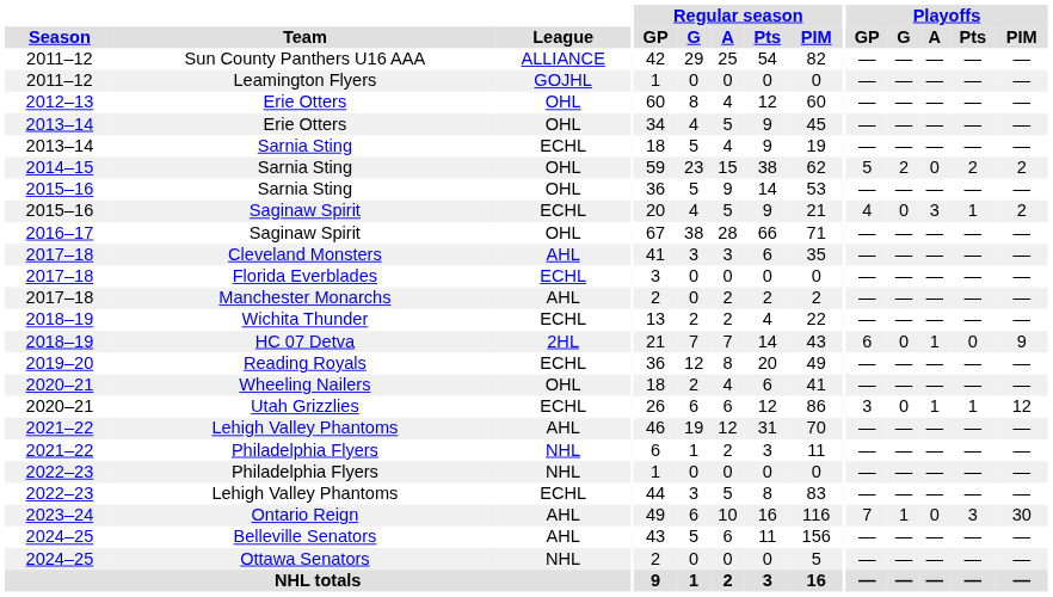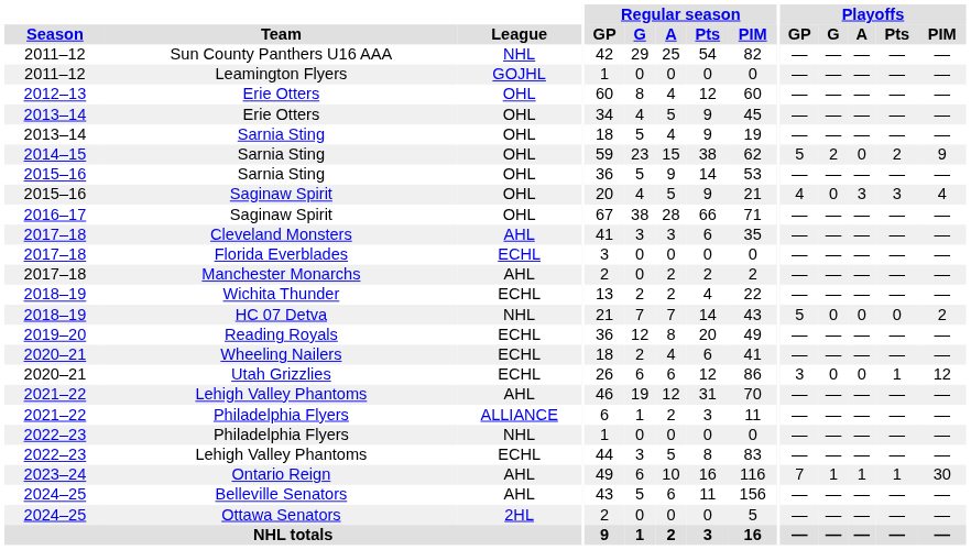 <table border="0" cellpadding="1" cellspacing="0" style="text-align:center; width:60em">
 <tr bgcolor="#e0e0e0">
 <th colspan="3" bgcolor="#ffffff"></th>
 <th rowspan="100" bgcolor="#ffffff"></th>
 <th colspan="5"><a href='#'>Regular season</a></th>
 <th rowspan="100" bgcolor="#ffffff"></th>
 <th colspan="5"><a href='#'>Playoffs</a></th>
 </tr>
 <tr bgcolor="#e0e0e0">
 <th><a href='#'>Season</a></th>
 <th>Team</th>
 <th>League</th>
 <th>GP</th>
 <th><a href='#'>G</a></th>
 <th><a href='#'>A</a></th>
 <th><a href='#'>Pts</a></th>
 <th><a href='#'>PIM</a></th>
 <th>GP</th>
 <th>G</th>
 <th>A</th>
 <th>Pts</th>
 <th>PIM</th>
 </tr>
 <tr>
 <td>2011–12</td>
 <td>Sun County Panthers U16 AAA</td>
-<td><a href='#'>ALLIANCE</a></td>
+<td><a href='#'>NHL</a></td>
 <td>42</td>
 <td>29</td>
 <td>25</td>
 <td>54</td>
 <td>82</td>
 <td>—</td>
 <td>—</td>
 <td>—</td>
 <td>—</td>
 <td>—</td>
 </tr>
 <tr bgcolor="#f0f0f0">
 <td>2011–12</td>
 <td>Leamington Flyers</td>
 <td><a href='#'>GOJHL</a></td>
 <td>1</td>
 <td>0</td>
 <td>0</td>
 <td>0</td>
 <td>0</td>
 <td>—</td>
 <td>—</td>
 <td>—</td>
 <td>—</td>
 <td>—</td>
 </tr>
 <tr>
 <td><a href='#'>2012–13</a></td>
 <td><a href='#'>Erie Otters</a></td>
 <td><a href='#'>OHL</a></td>
 <td>60</td>
 <td>8</td>
 <td>4</td>
 <td>12</td>
 <td>60</td>
 <td>—</td>
 <td>—</td>
 <td>—</td>
 <td>—</td>
 <td>—</td>
 </tr>
 <tr bgcolor="#f0f0f0">
 <td><a href='#'>2013–14</a></td>
 <td>Erie Otters</td>
 <td>OHL</td>
 <td>34</td>
 <td>4</td>
 <td>5</td>
 <td>9</td>
 <td>45</td>
 <td>—</td>
 <td>—</td>
 <td>—</td>
 <td>—</td>
 <td>—</td>
 </tr>
 <tr>
 <td>2013–14</td>
 <td><a href='#'>Sarnia Sting</a></td>
-<td>ECHL</td>
+<td>OHL</td>
 <td>18</td>
 <td>5</td>
 <td>4</td>
 <td>9</td>
 <td>19</td>
 <td>—</td>
 <td>—</td>
 <td>—</td>
 <td>—</td>
 <td>—</td>
 </tr>
 <tr bgcolor="#f0f0f0">
 <td><a href='#'>2014–15</a></td>
 <td>Sarnia Sting</td>
 <td>OHL</td>
 <td>59</td>
 <td>23</td>
 <td>15</td>
 <td>38</td>
 <td>62</td>
 <td>5</td>
 <td>2</td>
 <td>0</td>
 <td>2</td>
-<td>2</td>
+<td>9</td>
 </tr>
 <tr>
 <td><a href='#'>2015–16</a></td>
 <td>Sarnia Sting</td>
 <td>OHL</td>
 <td>36</td>
 <td>5</td>
 <td>9</td>
 <td>14</td>
 <td>53</td>
 <td>—</td>
 <td>—</td>
 <td>—</td>
 <td>—</td>
 <td>—</td>
 </tr>
 <tr bgcolor="#f0f0f0">
 <td>2015–16</td>
 <td><a href='#'>Saginaw Spirit</a></td>
-<td>ECHL</td>
+<td>OHL</td>
 <td>20</td>
 <td>4</td>
 <td>5</td>
 <td>9</td>
 <td>21</td>
 <td>4</td>
 <td>0</td>
 <td>3</td>
-<td>1</td>
-<td>2</td>
+<td>3</td>
+<td>4</td>
 </tr>
 <tr>
 <td><a href='#'>2016–17</a></td>
 <td>Saginaw Spirit</td>
 <td>OHL</td>
 <td>67</td>
 <td>38</td>
 <td>28</td>
 <td>66</td>
 <td>71</td>
 <td>—</td>
 <td>—</td>
 <td>—</td>
 <td>—</td>
 <td>—</td>
 </tr>
 <tr bgcolor="#f0f0f0">
 <td><a href='#'>2017–18</a></td>
 <td><a href='#'>Cleveland Monsters</a></td>
 <td><a href='#'>AHL</a></td>
 <td>41</td>
 <td>3</td>
 <td>3</td>
 <td>6</td>
 <td>35</td>
 <td>—</td>
 <td>—</td>
 <td>—</td>
 <td>—</td>
 <td>—</td>
 </tr>
 <tr>
 <td><a href='#'>2017–18</a></td>
 <td><a href='#'>Florida Everblades</a></td>
 <td><a href='#'>ECHL</a></td>
 <td>3</td>
 <td>0</td>
 <td>0</td>
 <td>0</td>
 <td>0</td>
 <td>—</td>
 <td>—</td>
 <td>—</td>
 <td>—</td>
 <td>—</td>
 </tr>
 <tr bgcolor="#f0f0f0">
 <td>2017–18</td>
 <td><a href='#'>Manchester Monarchs</a></td>
 <td>AHL</td>
 <td>2</td>
 <td>0</td>
 <td>2</td>
 <td>2</td>
 <td>2</td>
 <td>—</td>
 <td>—</td>
 <td>—</td>
 <td>—</td>
 <td>—</td>
 </tr>
 <tr>
 <td><a href='#'>2018–19</a></td>
 <td><a href='#'>Wichita Thunder</a></td>
 <td>ECHL</td>
 <td>13</td>
 <td>2</td>
 <td>2</td>
 <td>4</td>
 <td>22</td>
 <td>—</td>
 <td>—</td>
 <td>—</td>
 <td>—</td>
 <td>—</td>
 </tr>
 <tr bgcolor="#f0f0f0">
 <td><a href='#'>2018–19</a></td>
 <td><a href='#'>HC 07 Detva</a></td>
-<td><a href='#'>2HL</a></td>
+<td>NHL</td>
 <td>21</td>
 <td>7</td>
 <td>7</td>
 <td>14</td>
 <td>43</td>
-<td>6</td>
+<td>5</td>
 <td>0</td>
-<td>1</td>
 <td>0</td>
-<td>9</td>
+<td>0</td>
+<td>2</td>
 </tr>
 <tr>
 <td><a href='#'>2019–20</a></td>
 <td><a href='#'>Reading Royals</a></td>
 <td>ECHL</td>
 <td>36</td>
 <td>12</td>
 <td>8</td>
 <td>20</td>
 <td>49</td>
 <td>—</td>
 <td>—</td>
 <td>—</td>
 <td>—</td>
 <td>—</td>
 </tr>
 <tr bgcolor="#f0f0f0">
 <td><a href='#'>2020–21</a></td>
 <td><a href='#'>Wheeling Nailers</a></td>
-<td>OHL</td>
+<td>ECHL</td>
 <td>18</td>
 <td>2</td>
 <td>4</td>
 <td>6</td>
 <td>41</td>
 <td>—</td>
 <td>—</td>
 <td>—</td>
 <td>—</td>
 <td>—</td>
 </tr>
 <tr>
 <td>2020–21</td>
 <td><a href='#'>Utah Grizzlies</a></td>
 <td>ECHL</td>
 <td>26</td>
 <td>6</td>
 <td>6</td>
 <td>12</td>
 <td>86</td>
 <td>3</td>
 <td>0</td>
-<td>1</td>
+<td>0</td>
 <td>1</td>
 <td>12</td>
 </tr>
 <tr bgcolor="#f0f0f0">
 <td><a href='#'>2021–22</a></td>
 <td><a href='#'>Lehigh Valley Phantoms</a></td>
 <td>AHL</td>
 <td>46</td>
 <td>19</td>
 <td>12</td>
 <td>31</td>
 <td>70</td>
 <td>—</td>
 <td>—</td>
 <td>—</td>
 <td>—</td>
 <td>—</td>
 </tr>
 <tr>
 <td><a href='#'>2021–22</a></td>
 <td><a href='#'>Philadelphia Flyers</a></td>
-<td><a href='#'>NHL</a></td>
+<td><a href='#'>ALLIANCE</a></td>
 <td>6</td>
 <td>1</td>
 <td>2</td>
 <td>3</td>
 <td>11</td>
 <td>—</td>
 <td>—</td>
 <td>—</td>
 <td>—</td>
 <td>—</td>
 </tr>
 <tr bgcolor="#f0f0f0">
 <td><a href='#'>2022–23</a></td>
 <td>Philadelphia Flyers</td>
 <td>NHL</td>
 <td>1</td>
 <td>0</td>
 <td>0</td>
 <td>0</td>
 <td>0</td>
 <td>—</td>
 <td>—</td>
 <td>—</td>
 <td>—</td>
 <td>—</td>
 </tr>
 <tr>
 <td><a href='#'>2022–23</a></td>
 <td>Lehigh Valley Phantoms</td>
 <td>ECHL</td>
 <td>44</td>
 <td>3</td>
 <td>5</td>
 <td>8</td>
 <td>83</td>
 <td>—</td>
 <td>—</td>
 <td>—</td>
 <td>—</td>
 <td>—</td>
 </tr>
 <tr bgcolor="#f0f0f0">
 <td><a href='#'>2023–24</a></td>
 <td><a href='#'>Ontario Reign</a></td>
 <td>AHL</td>
 <td>49</td>
 <td>6</td>
 <td>10</td>
 <td>16</td>
 <td>116</td>
 <td>7</td>
 <td>1</td>
-<td>0</td>
-<td>3</td>
+<td>1</td>
+<td>1</td>
 <td>30</td>
 </tr>
 <tr>
 <td><a href='#'>2024–25</a></td>
 <td><a href='#'>Belleville Senators</a></td>
 <td>AHL</td>
 <td>43</td>
 <td>5</td>
 <td>6</td>
 <td>11</td>
 <td>156</td>
 <td>—</td>
 <td>—</td>
 <td>—</td>
 <td>—</td>
 <td>—</td>
 </tr>
 <tr bgcolor="#f0f0f0">
 <td><a href='#'>2024–25</a></td>
 <td><a href='#'>Ottawa Senators</a></td>
-<td>NHL</td>
+<td><a href='#'>2HL</a></td>
 <td>2</td>
 <td>0</td>
 <td>0</td>
 <td>0</td>
 <td>5</td>
 <td>—</td>
 <td>—</td>
 <td>—</td>
 <td>—</td>
 <td>—</td>
 </tr>
 <tr bgcolor="#e0e0e0">
 <th colspan="3">NHL totals</th>
 <th>9</th>
 <th>1</th>
 <th>2</th>
 <th>3</th>
 <th>16</th>
 <th>—</th>
 <th>—</th>
 <th>—</th>
 <th>—</th>
 <th>—</th>
 </tr>
 </table>
